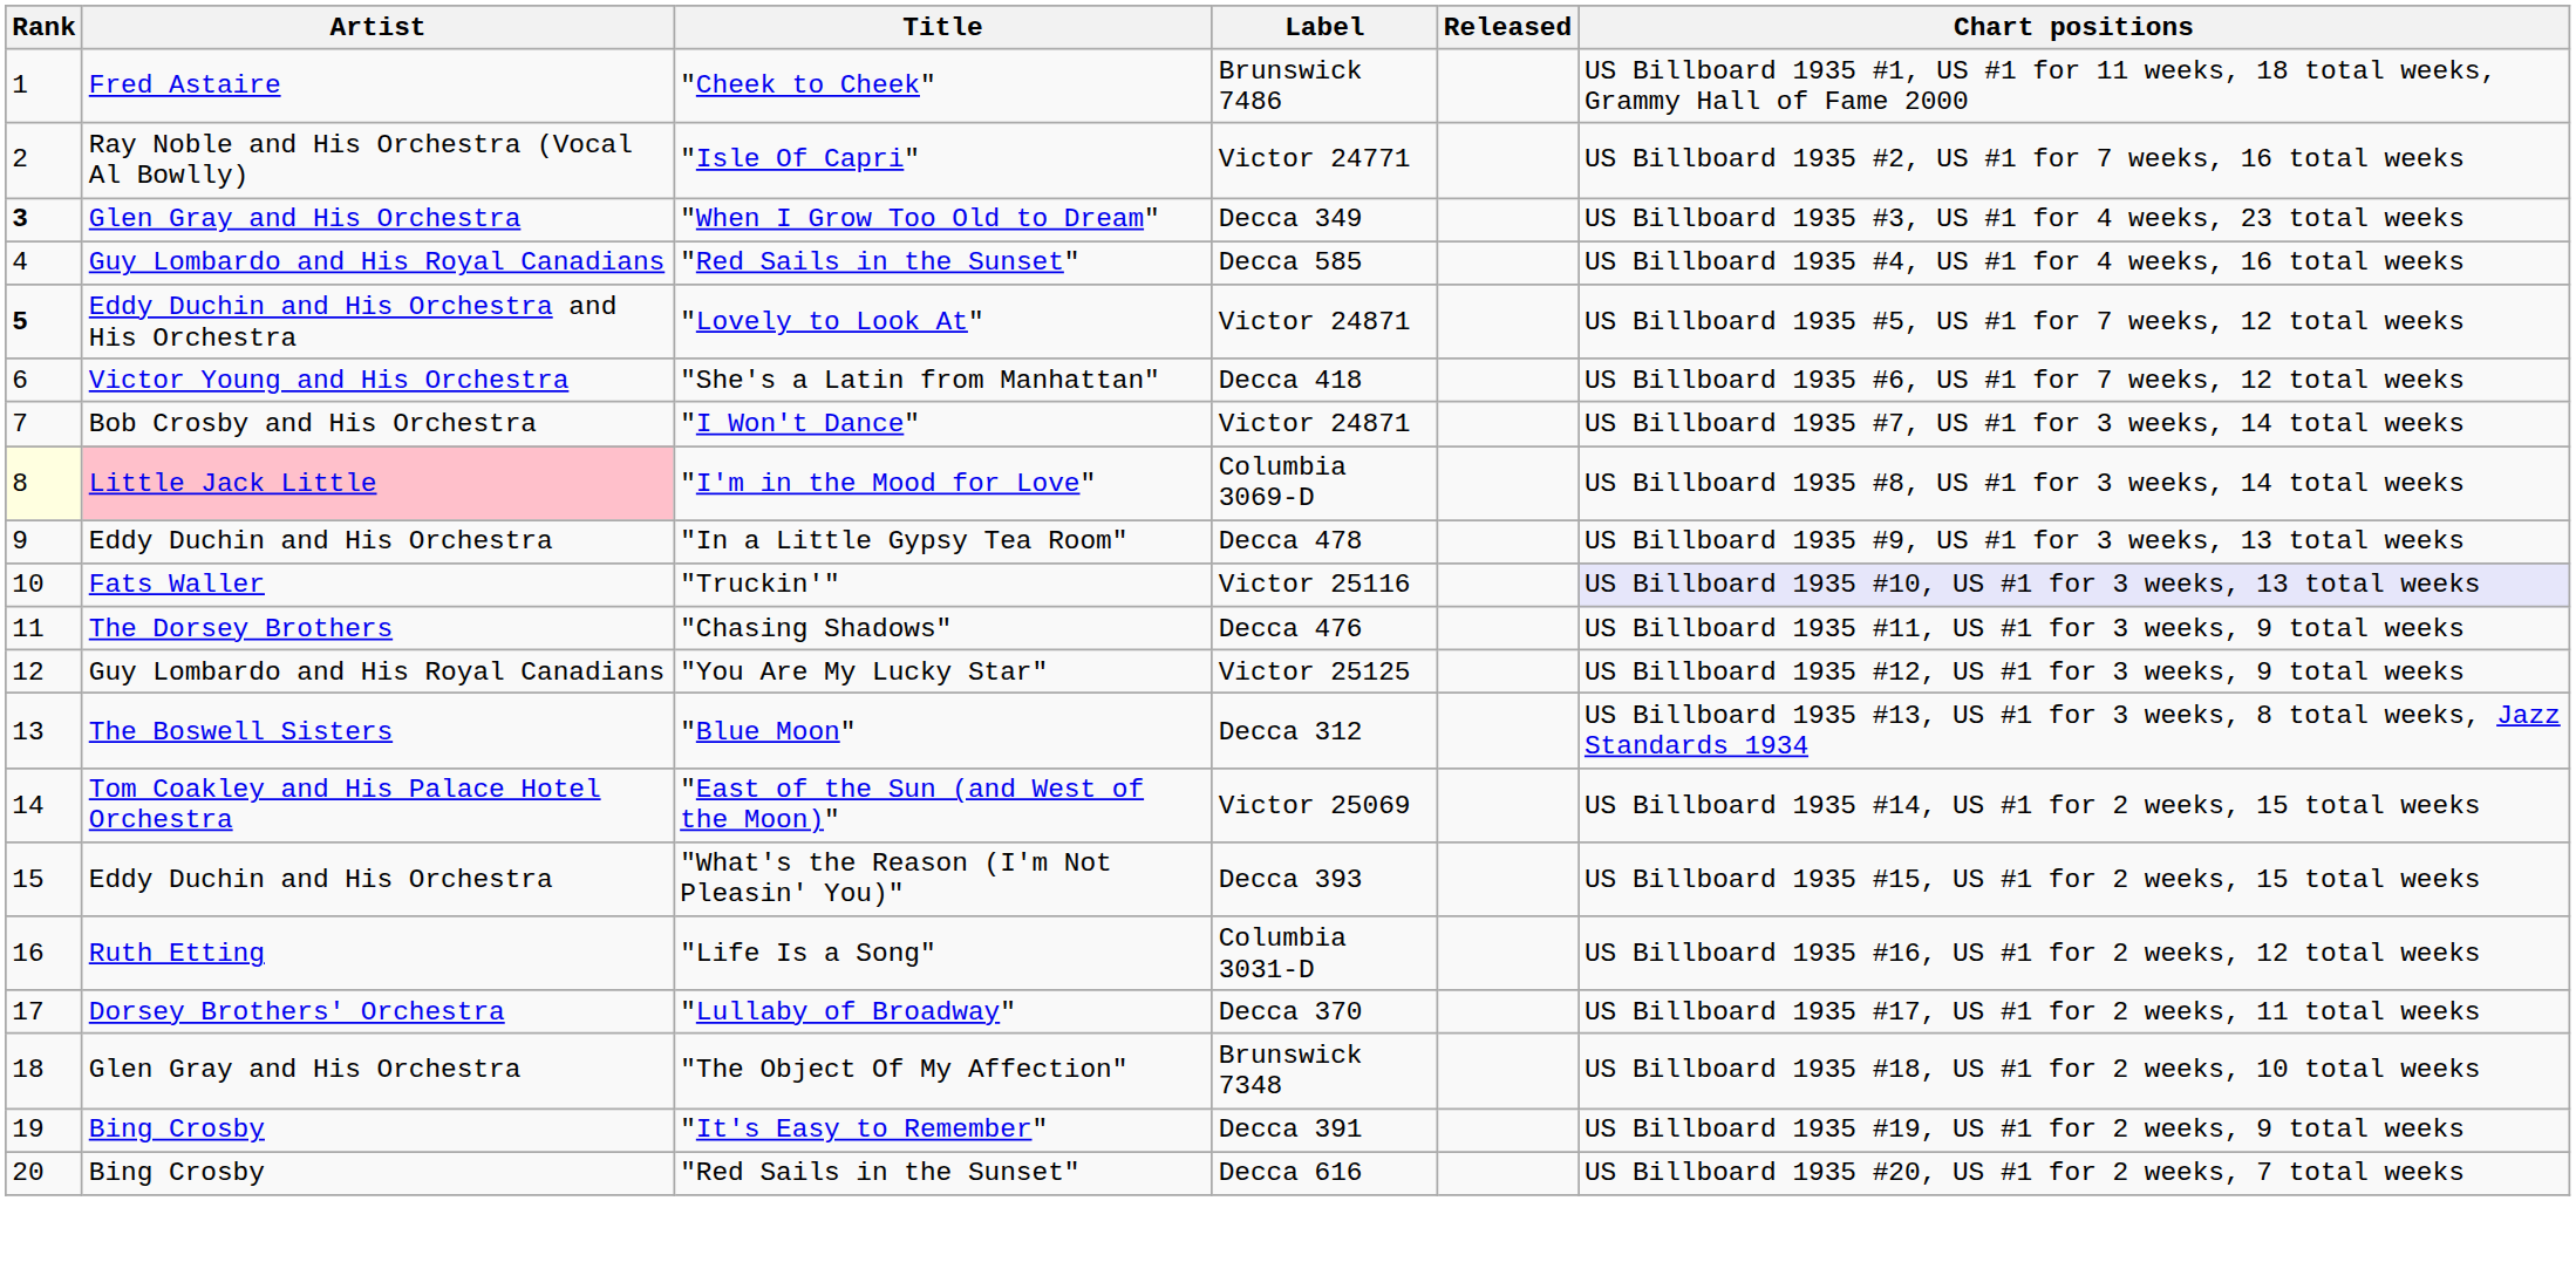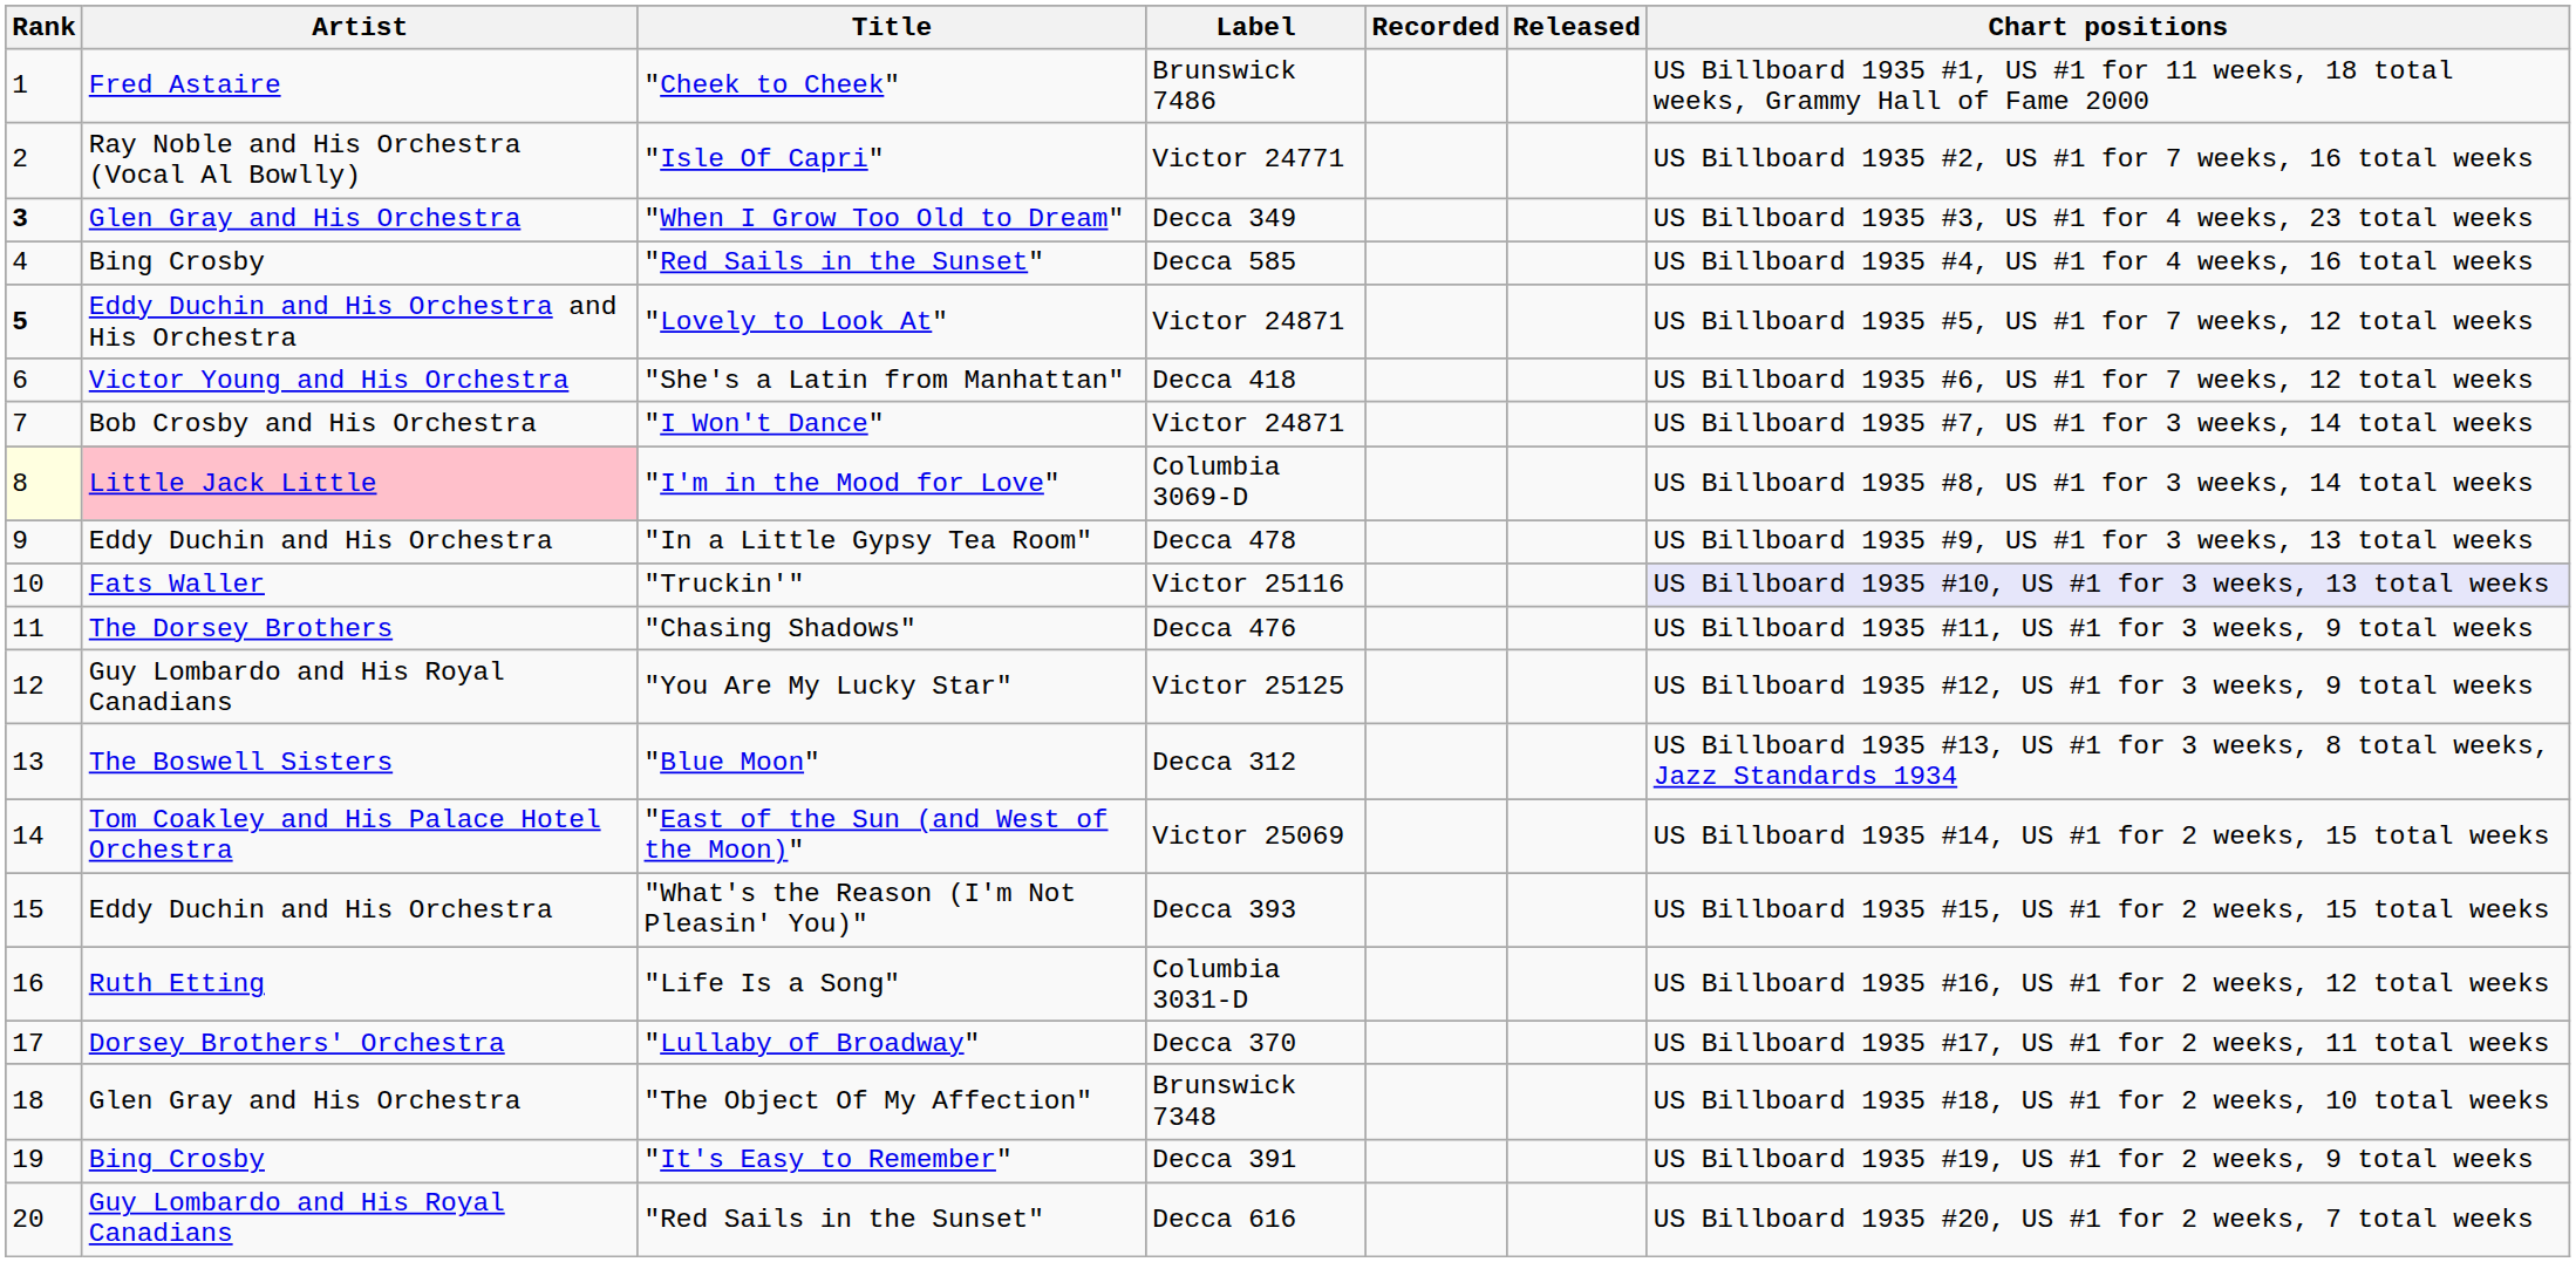 <table class="wikitable">
 <tr>
 <th>Rank</th>
 <th>Artist</th>
 <th>Title</th>
 <th>Label</th>
+<th>Recorded</th>
 <th>Released</th>
 <th>Chart positions</th>
 </tr>
 <tr>
 <td>1</td>
 <td><a href='#'>Fred Astaire</a></td>
 <td>"<a href='#'>Cheek to Cheek</a>"</td>
 <td>Brunswick 7486</td>
 <td></td>
+<td></td>
 <td>US Billboard 1935 #1, US #1 for 11 weeks, 18 total weeks, Grammy Hall of Fame 2000</td>
 </tr>
 <tr>
 <td>2</td>
 <td>Ray Noble and His Orchestra (Vocal Al Bowlly)</td>
 <td>"<a href='#'>Isle Of Capri</a>"</td>
 <td>Victor 24771</td>
+<td></td>
 <td></td>
 <td>US Billboard 1935 #2, US #1 for 7 weeks, 16 total weeks</td>
 </tr>
 <tr>
 <td><strong>3</strong></td>
 <td><a href='#'>Glen Gray and His Orchestra</a></td>
 <td>"<a href='#'>When I Grow Too Old to Dream</a>"</td>
 <td>Decca 349</td>
 <td></td>
+<td></td>
 <td>US Billboard 1935 #3, US #1 for 4 weeks, 23 total weeks</td>
 </tr>
 <tr>
 <td>4</td>
-<td><a href='#'>Guy Lombardo and His Royal Canadians</a></td>
+<td>Bing Crosby</td>
 <td>"<a href='#'>Red Sails in the Sunset</a>"</td>
 <td>Decca 585</td>
+<td></td>
 <td></td>
 <td>US Billboard 1935 #4, US #1 for 4 weeks, 16 total weeks</td>
 </tr>
 <tr>
 <td><strong>5</strong></td>
 <td><a href='#'>Eddy Duchin and His Orchestra</a> and His Orchestra</td>
 <td>"<a href='#'>Lovely to Look At</a>"</td>
 <td>Victor 24871</td>
 <td></td>
+<td></td>
 <td>US Billboard 1935 #5, US #1 for 7 weeks, 12 total weeks</td>
 </tr>
 <tr>
 <td>6</td>
 <td><a href='#'>Victor Young and His Orchestra</a></td>
 <td>"She's a Latin from Manhattan"</td>
 <td>Decca 418</td>
+<td></td>
 <td></td>
 <td>US Billboard 1935 #6, US #1 for 7 weeks, 12 total weeks</td>
 </tr>
 <tr>
 <td>7</td>
 <td>Bob Crosby and His Orchestra</td>
 <td>"<a href='#'>I Won't Dance</a>"</td>
 <td>Victor 24871</td>
 <td></td>
+<td></td>
 <td>US Billboard 1935 #7, US #1 for 3 weeks, 14 total weeks</td>
 </tr>
 <tr>
 <td style="background: lightyellow;">8</td>
 <td style="background: pink;"><a href='#'>Little Jack Little</a></td>
 <td>"<a href='#'>I'm in the Mood for Love</a>"</td>
 <td>Columbia 3069-D</td>
+<td></td>
 <td></td>
 <td>US Billboard 1935 #8, US #1 for 3 weeks, 14 total weeks</td>
 </tr>
 <tr>
 <td>9</td>
 <td>Eddy Duchin and His Orchestra</td>
 <td>"In a Little Gypsy Tea Room"</td>
 <td>Decca 478</td>
 <td></td>
+<td></td>
 <td>US Billboard 1935 #9, US #1 for 3 weeks, 13 total weeks</td>
 </tr>
 <tr>
 <td>10</td>
 <td><a href='#'>Fats Waller</a></td>
 <td>"Truckin'"</td>
 <td>Victor 25116</td>
+<td></td>
 <td></td>
 <td style="background: lavender;">US Billboard 1935 #10, US #1 for 3 weeks, 13 total weeks</td>
 </tr>
 <tr>
 <td>11</td>
 <td><a href='#'>The Dorsey Brothers</a></td>
 <td>"Chasing Shadows"</td>
 <td>Decca 476</td>
 <td></td>
+<td></td>
 <td>US Billboard 1935 #11, US #1 for 3 weeks, 9 total weeks</td>
 </tr>
 <tr>
 <td>12</td>
 <td>Guy Lombardo and His Royal Canadians</td>
 <td>"You Are My Lucky Star"</td>
 <td>Victor 25125</td>
+<td></td>
 <td></td>
 <td>US Billboard 1935 #12, US #1 for 3 weeks, 9 total weeks</td>
 </tr>
 <tr>
 <td>13</td>
 <td><a href='#'>The Boswell Sisters</a></td>
 <td>"<a href='#'>Blue Moon</a>"</td>
 <td>Decca 312</td>
 <td></td>
+<td></td>
 <td>US Billboard 1935 #13, US #1 for 3 weeks, 8 total weeks, <a href='#'>Jazz Standards 1934</a></td>
 </tr>
 <tr>
 <td>14</td>
 <td><a href='#'>Tom Coakley and His Palace Hotel Orchestra</a></td>
 <td>"<a href='#'>East of the Sun (and West of the Moon)</a>"</td>
 <td>Victor 25069</td>
+<td></td>
 <td></td>
 <td>US Billboard 1935 #14, US #1 for 2 weeks, 15 total weeks</td>
 </tr>
 <tr>
 <td>15</td>
 <td>Eddy Duchin and His Orchestra</td>
 <td>"What's the Reason (I'm Not Pleasin' You)"</td>
 <td>Decca 393</td>
 <td></td>
+<td></td>
 <td>US Billboard 1935 #15, US #1 for 2 weeks, 15 total weeks</td>
 </tr>
 <tr>
 <td>16</td>
 <td><a href='#'>Ruth Etting</a></td>
 <td>"Life Is a Song"</td>
 <td>Columbia 3031-D</td>
+<td></td>
 <td></td>
 <td>US Billboard 1935 #16, US #1 for 2 weeks, 12 total weeks</td>
 </tr>
 <tr>
 <td>17</td>
 <td><a href='#'>Dorsey Brothers' Orchestra</a></td>
 <td>"<a href='#'>Lullaby of Broadway</a>"</td>
 <td>Decca 370</td>
 <td></td>
+<td></td>
 <td>US Billboard 1935 #17, US #1 for 2 weeks, 11 total weeks</td>
 </tr>
 <tr>
 <td>18</td>
 <td>Glen Gray and His Orchestra</td>
 <td>"The Object Of My Affection"</td>
 <td>Brunswick 7348</td>
+<td></td>
 <td></td>
 <td>US Billboard 1935 #18, US #1 for 2 weeks, 10 total weeks</td>
 </tr>
 <tr>
 <td>19</td>
 <td><a href='#'>Bing Crosby</a></td>
 <td>"<a href='#'>It's Easy to Remember</a>"</td>
 <td>Decca 391</td>
 <td></td>
+<td></td>
 <td>US Billboard 1935 #19, US #1 for 2 weeks, 9 total weeks</td>
 </tr>
 <tr>
 <td>20</td>
-<td>Bing Crosby</td>
+<td><a href='#'>Guy Lombardo and His Royal Canadians</a></td>
 <td>"Red Sails in the Sunset"</td>
 <td>Decca 616</td>
+<td></td>
 <td></td>
 <td>US Billboard 1935 #20, US #1 for 2 weeks, 7 total weeks</td>
 </tr>
 </table>
